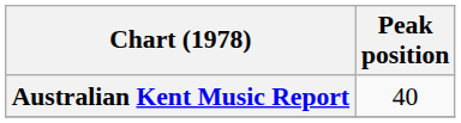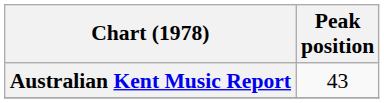 <table class="wikitable sortable plainrowheaders">
 <tr>
 <th>Chart (1978)</th>
 <th>Peak<br>position</th>
 </tr>
 <tr>
 <th scope="row">Australian <a href='#'>Kent Music Report</a></th>
-<td style="text-align:center;">40</td>
+<td style="text-align:center;">43</td>
 </tr>
 <tr>
 </tr>
 </table>
